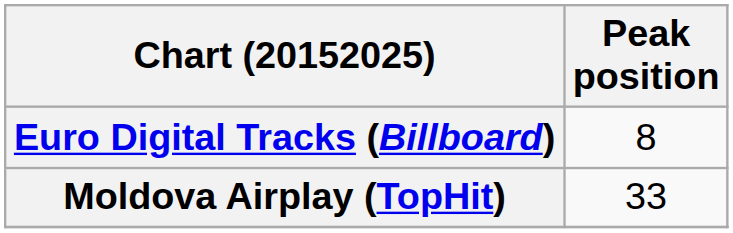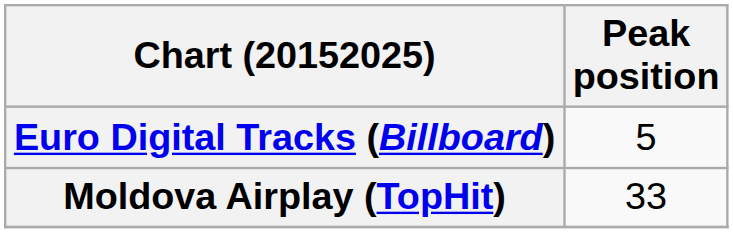 <table class="wikitable sortable plainrowheaders" style="text-align:center">
 <tr>
 <th scope="col">Chart (20152025)</th>
 <th scope="col">Peak<br>position</th>
 </tr>
 <tr>
 <th scope="row"><a href='#'>Euro Digital Tracks</a> (<a href='#'><em>Billboard</em></a>)</th>
-<td>8</td>
+<td>5</td>
 </tr>
 <tr>
 <th scope="row">Moldova Airplay (<a href='#'>TopHit</a>)</th>
 <td>33</td>
 </tr>
 <tr>
 </tr>
 </table>
